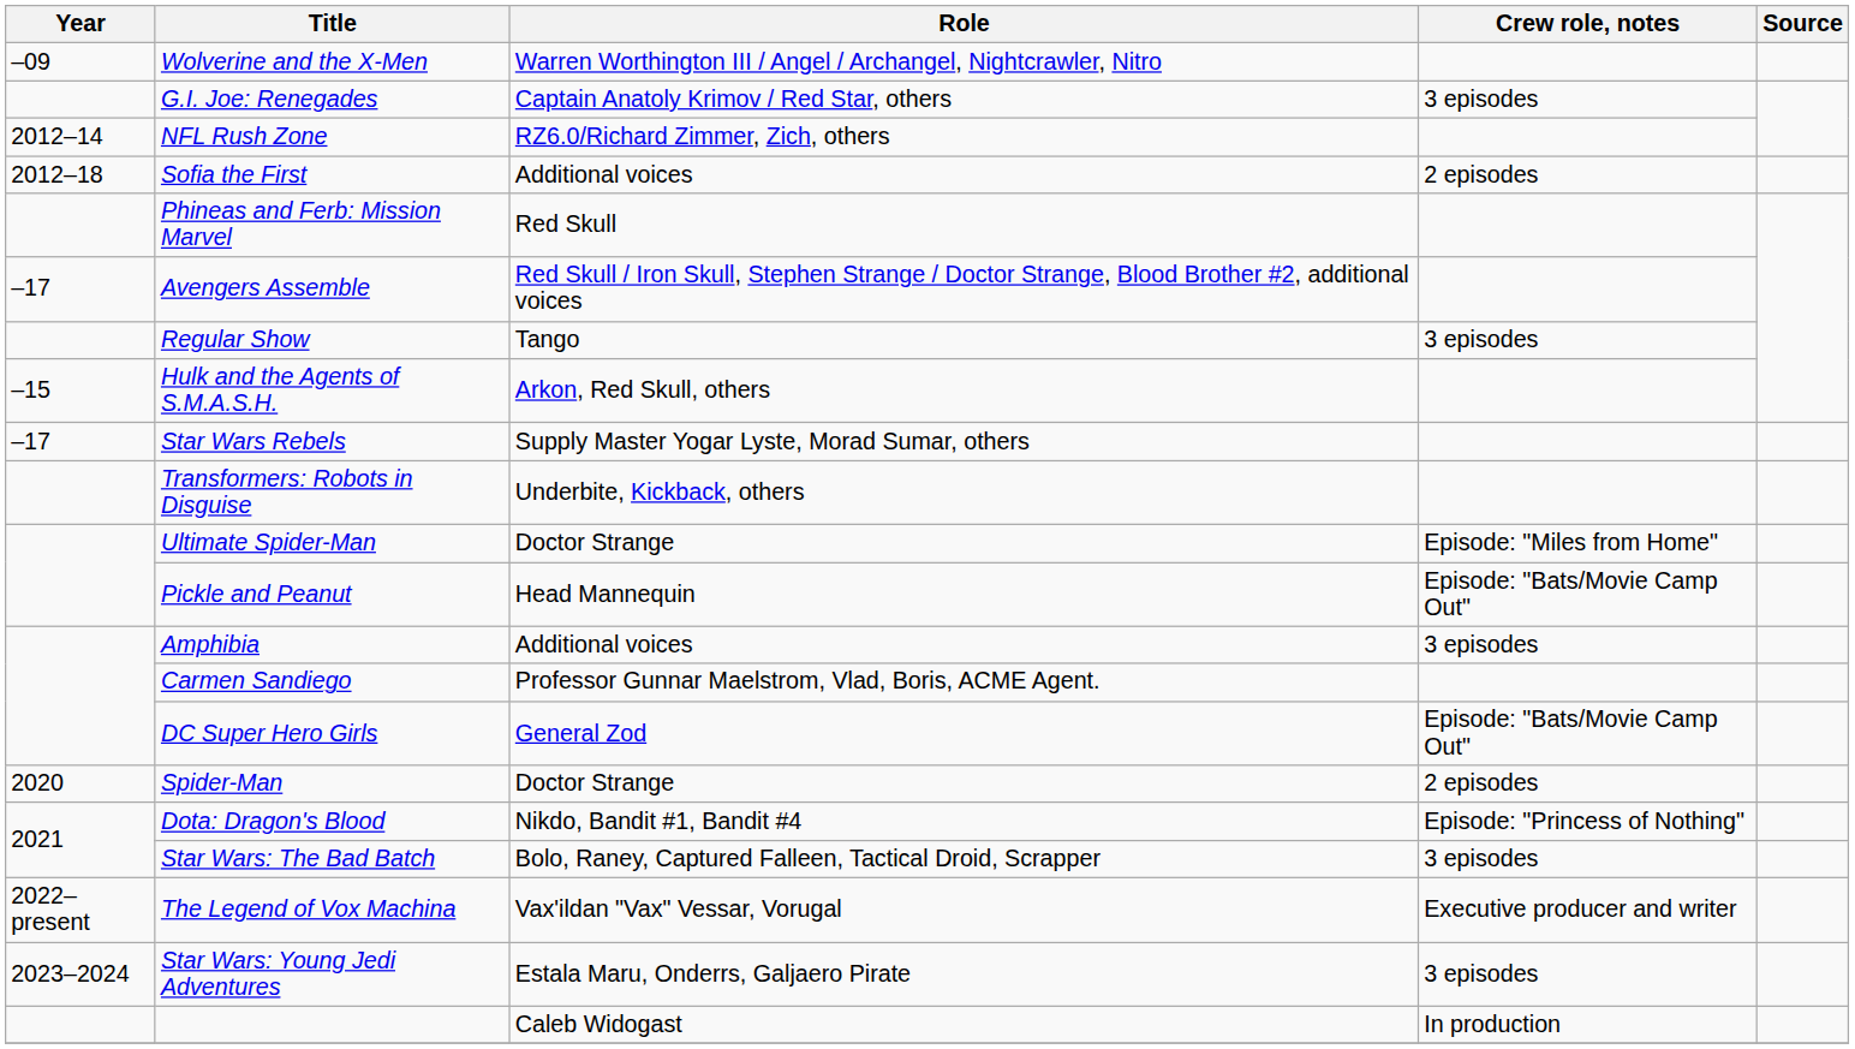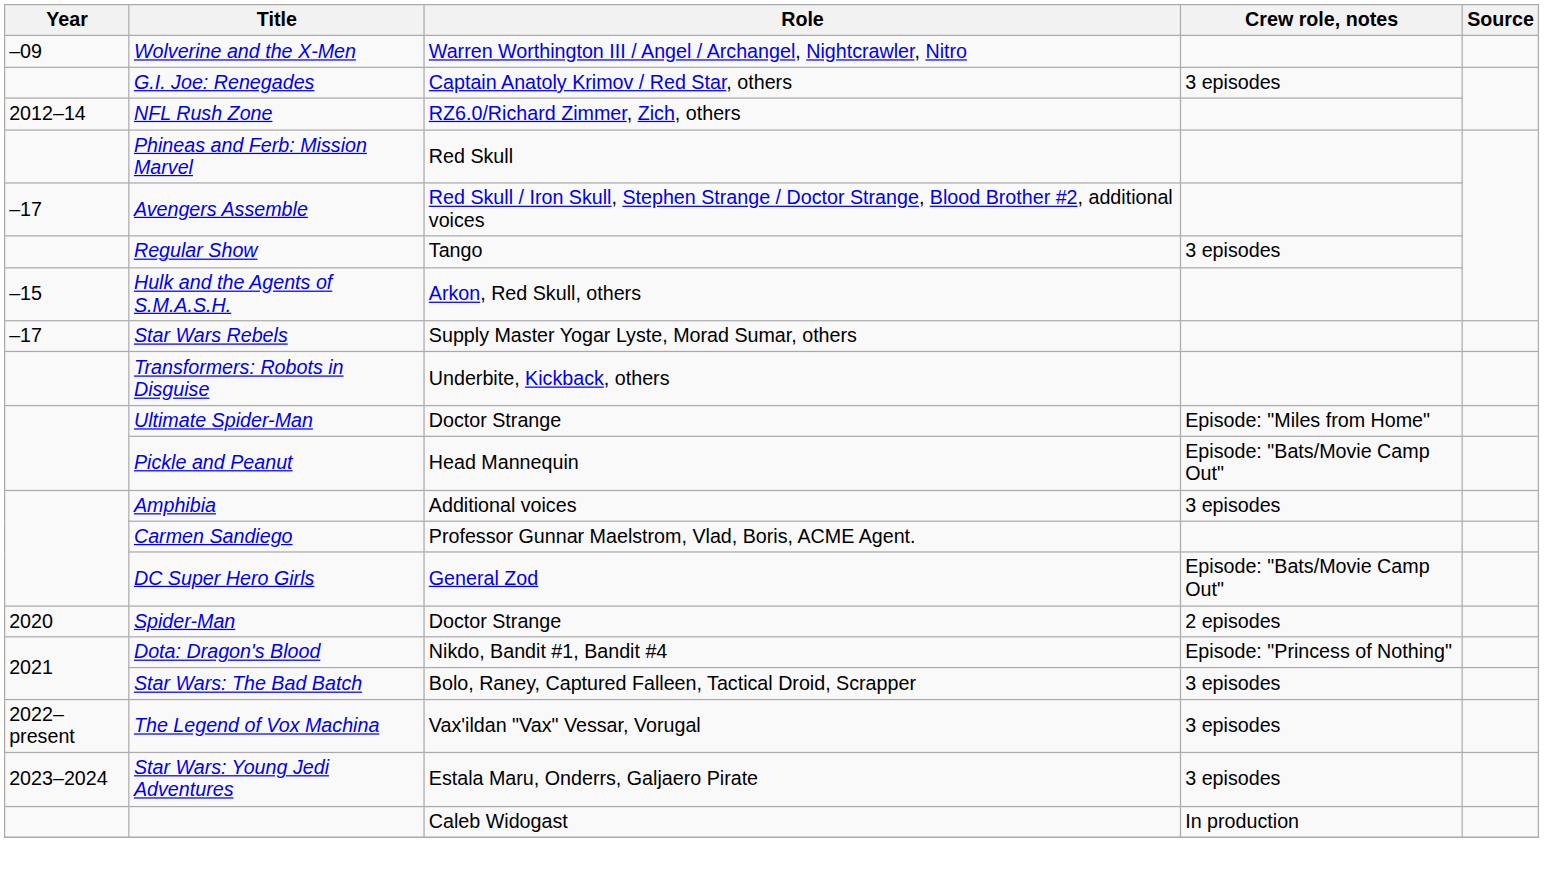 <table class="wikitable sortable plainrowheaders">
 <tr>
 <th>Year</th>
 <th>Title</th>
 <th>Role</th>
 <th class="unsortable">Crew role, notes</th>
 <th class="unsortable">Source</th>
 </tr>
 <tr>
 <td>–09</td>
 <td><em><a href='#'>Wolverine and the X-Men</a></em></td>
 <td><a href='#'>Warren Worthington III / Angel / Archangel</a>, <a href='#'>Nightcrawler</a>, <a href='#'>Nitro</a></td>
 <td></td>
 <td></td>
 </tr>
 <tr>
 <td></td>
 <td><em><a href='#'>G.I. Joe: Renegades</a></em></td>
 <td><a href='#'>Captain Anatoly Krimov / Red Star</a>, others</td>
 <td>3 episodes</td>
 <td rowspan="2"></td>
 </tr>
 <tr>
 <td>2012–14</td>
 <td><em><a href='#'>NFL Rush Zone</a></em></td>
 <td><a href='#'>RZ6.0/Richard Zimmer</a>, <a href='#'>Zich</a>, others</td>
-<td></td>
-</tr>
-<tr>
-<td>2012–18</td>
-<td><em><a href='#'>Sofia the First</a></em></td>
-<td>Additional voices</td>
-<td>2 episodes</td>
 <td></td>
 </tr>
 <tr>
 <td></td>
 <td><em><a href='#'>Phineas and Ferb: Mission Marvel</a></em></td>
 <td>Red Skull</td>
 <td></td>
 <td rowspan="4"></td>
 </tr>
 <tr>
 <td>–17</td>
 <td><em><a href='#'>Avengers Assemble</a></em></td>
 <td><a href='#'>Red Skull / Iron Skull</a>, <a href='#'>Stephen Strange / Doctor Strange</a>, <a href='#'>Blood Brother #2</a>, additional voices</td>
 <td></td>
 </tr>
 <tr>
 <td></td>
 <td><em><a href='#'>Regular Show</a></em></td>
 <td>Tango</td>
 <td>3 episodes</td>
 </tr>
 <tr>
 <td>–15</td>
 <td><em><a href='#'>Hulk and the Agents of S.M.A.S.H.</a></em></td>
 <td><a href='#'>Arkon</a>, Red Skull, others</td>
 <td></td>
 </tr>
 <tr>
 <td>–17</td>
 <td><em><a href='#'>Star Wars Rebels</a></em></td>
 <td>Supply Master Yogar Lyste, Morad Sumar, others</td>
 <td></td>
 <td></td>
 </tr>
 <tr>
 <td></td>
 <td><em><a href='#'>Transformers: Robots in Disguise</a></em></td>
 <td>Underbite, <a href='#'>Kickback</a>, others</td>
 <td></td>
 <td></td>
 </tr>
 <tr>
 <td rowspan="2"></td>
 <td><em><a href='#'>Ultimate Spider-Man</a></em></td>
 <td>Doctor Strange</td>
 <td>Episode: "Miles from Home"</td>
 <td></td>
 </tr>
 <tr>
 <td><em><a href='#'>Pickle and Peanut</a></em></td>
 <td>Head Mannequin</td>
 <td>Episode: "Bats/Movie Camp Out"</td>
 <td></td>
 </tr>
 <tr>
 <td rowspan="3"></td>
 <td><em><a href='#'>Amphibia</a></em></td>
 <td>Additional voices</td>
 <td>3 episodes</td>
 <td></td>
 </tr>
 <tr>
 <td><em><a href='#'>Carmen Sandiego</a></em></td>
 <td>Professor Gunnar Maelstrom, Vlad, Boris, ACME Agent.</td>
 <td></td>
 <td></td>
 </tr>
 <tr>
 <td><em><a href='#'>DC Super Hero Girls</a></em></td>
 <td><a href='#'>General Zod</a></td>
 <td>Episode: "Bats/Movie Camp Out"</td>
 <td></td>
 </tr>
 <tr>
 <td>2020</td>
 <td><em><a href='#'>Spider-Man</a></em></td>
 <td>Doctor Strange</td>
 <td>2 episodes</td>
 <td></td>
 </tr>
 <tr>
 <td rowspan= "2">2021</td>
 <td><em><a href='#'>Dota: Dragon's Blood</a></em></td>
 <td>Nikdo, Bandit #1, Bandit #4</td>
 <td>Episode: "Princess of Nothing"</td>
 <td></td>
 </tr>
 <tr>
 <td><em><a href='#'>Star Wars: The Bad Batch</a></em></td>
 <td>Bolo, Raney, Captured Falleen, Tactical Droid, Scrapper</td>
 <td>3 episodes</td>
 <td></td>
 </tr>
 <tr>
 <td>2022–present</td>
 <td><em><a href='#'>The Legend of Vox Machina</a></em></td>
 <td>Vax'ildan "Vax" Vessar, Vorugal</td>
-<td>Executive producer and writer</td>
+<td>3 episodes</td>
 <td></td>
 </tr>
 <tr>
 <td>2023–2024</td>
 <td><em><a href='#'>Star Wars: Young Jedi Adventures</a></em></td>
 <td>Estala Maru, Onderrs, Galjaero Pirate</td>
 <td>3 episodes</td>
 <td></td>
 </tr>
 <tr>
 <td></td>
 <td></td>
 <td>Caleb Widogast</td>
 <td>In production</td>
 <td></td>
 </tr>
 <tr>
 </tr>
 </table>
